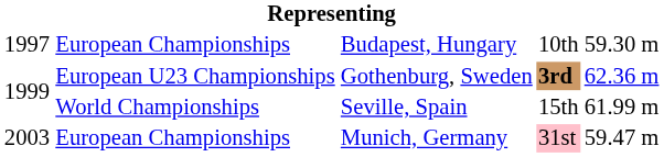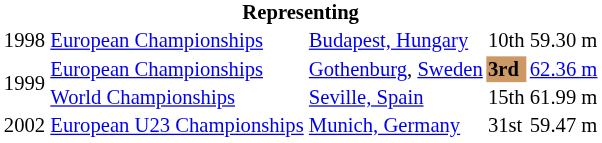 <table>
 <tr>
 <th colspan="5">Representing </th>
 </tr>
 <tr>
-<td>1997</td>
+<td>1998</td>
 <td><a href='#'>European Championships</a></td>
 <td><a href='#'>Budapest, Hungary</a></td>
 <td>10th</td>
 <td>59.30 m</td>
 </tr>
 <tr>
 <td rowspan=2>1999</td>
-<td><a href='#'>European U23 Championships</a></td>
+<td><a href='#'>European Championships</a></td>
 <td><a href='#'>Gothenburg</a>, <a href='#'>Sweden</a></td>
 <td bgcolor="cc9966"><strong>3rd</strong></td>
 <td><a href='#'>62.36 m</a></td>
 </tr>
 <tr>
 <td><a href='#'>World Championships</a></td>
 <td><a href='#'>Seville, Spain</a></td>
 <td>15th</td>
 <td>61.99 m</td>
 </tr>
 <tr>
-<td>2003</td>
-<td><a href='#'>European Championships</a></td>
+<td>2002</td>
+<td><a href='#'>European U23 Championships</a></td>
 <td><a href='#'>Munich, Germany</a></td>
-<td style="background: pink;">31st</td>
+<td>31st</td>
 <td>59.47 m</td>
 </tr>
 </table>
